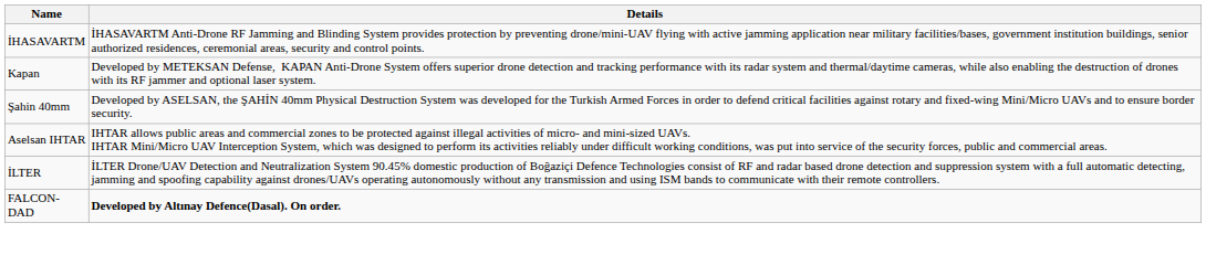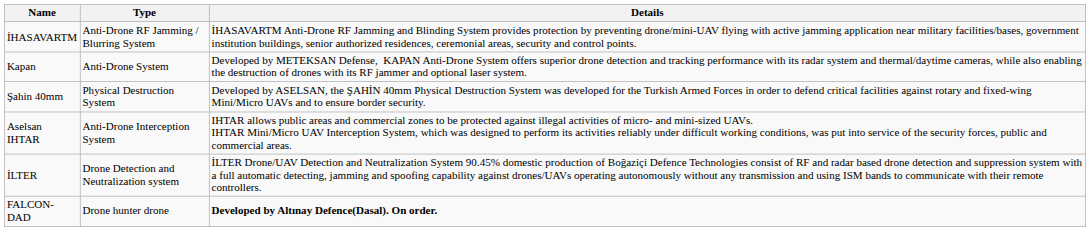 <table class="wikitable">
 <tr>
 <th>Name</th>
+<th>Type</th>
 <th>Details</th>
 </tr>
 <tr>
 <td>İHASAVARTM</td>
+<td>Anti-Drone RF Jamming / Blurring System</td>
 <td>İHASAVARTM Anti-Drone RF Jamming and Blinding System provides protection by preventing drone/mini-UAV flying with active jamming application near military facilities/bases, government institution buildings, senior authorized residences, ceremonial areas, security and control points.</td>
 </tr>
 <tr>
 <td>Kapan</td>
+<td>Anti-Drone System</td>
 <td>Developed by METEKSAN Defense,  KAPAN Anti-Drone System offers superior drone detection and tracking performance with its radar system and thermal/daytime cameras, while also enabling the destruction of drones with its RF jammer and optional laser system.</td>
 </tr>
 <tr>
 <td>Şahin 40mm</td>
+<td>Physical Destruction System</td>
 <td>Developed by ASELSAN, the ŞAHİN 40mm Physical Destruction System was developed for the Turkish Armed Forces in order to defend critical facilities against rotary and fixed-wing Mini/Micro UAVs and to ensure border security.</td>
 </tr>
 <tr>
 <td>Aselsan IHTAR</td>
+<td>Anti-Drone Interception System</td>
 <td>IHTAR allows public areas and commercial zones to be protected against illegal activities of micro- and mini-sized UAVs.<br>IHTAR Mini/Micro UAV Interception System, which was designed to perform its activities reliably under difficult working conditions, was put into service of the security forces, public and commercial areas.</td>
 </tr>
 <tr>
 <td>İLTER</td>
+<td>Drone Detection and Neutralization system</td>
 <td>İLTER Drone/UAV Detection and Neutralization System 90.45% domestic production of Boğaziçi Defence Technologies consist of RF and radar based drone detection and suppression system with a full automatic detecting, jamming and spoofing capability against drones/UAVs operating autonomously without any transmission and using ISM bands to communicate with their remote controllers.</td>
 </tr>
 <tr>
 <td>FALCON-DAD</td>
+<td>Drone hunter drone</td>
 <td><strong>Developed by Altınay Defence(Dasal). On order.</strong></td>
 </tr>
 </table>
